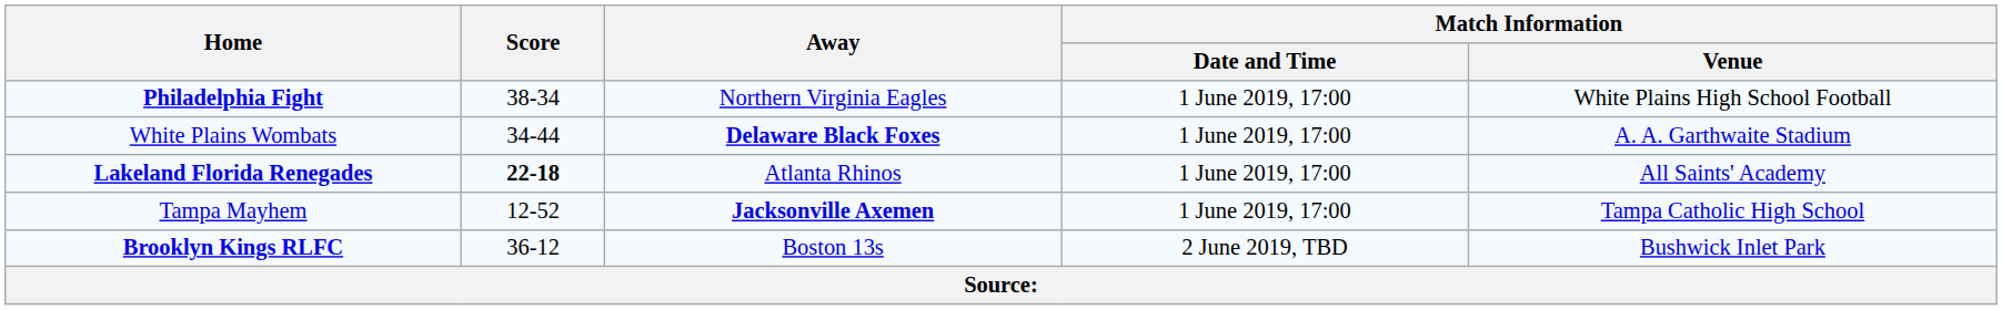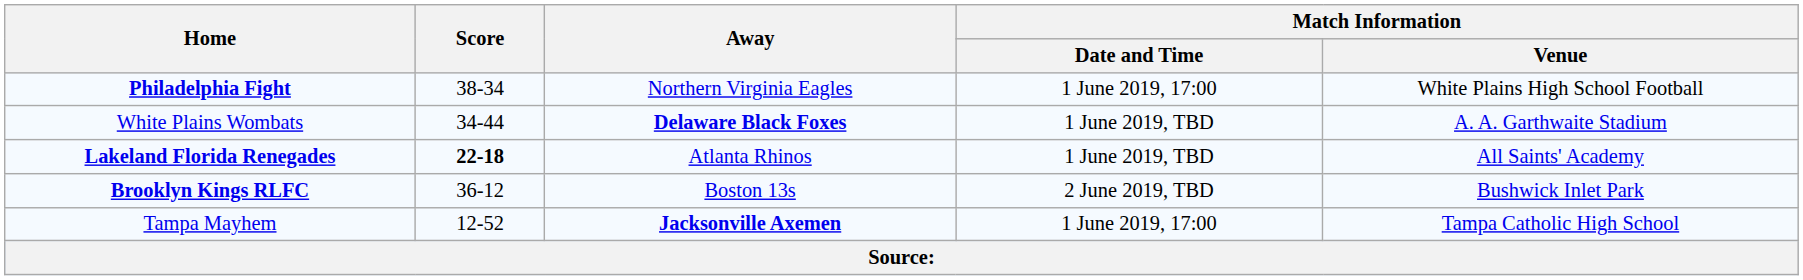 <table class="wikitable" width="100%" style="border-collapse:collapse; font-size:90%; text-align:center;">
 <tr>
 <th rowspan="2" width="19%">Home</th>
 <th rowspan="2" width="6%">Score</th>
 <th rowspan="2" width="19%">Away</th>
 <th colspan="2">Match Information</th>
 </tr>
 <tr bgcolor="#F5FAFF">
 <th width="17%">Date and Time</th>
 <th width="22%">Venue</th>
 </tr>
 <tr bgcolor="#F5FAFF">
 <td><strong><a href='#'>Philadelphia Fight</a></strong></td>
 <td>38-34</td>
 <td><a href='#'>Northern Virginia Eagles</a></td>
 <td>1 June 2019, 17:00</td>
 <td>White Plains High School Football</td>
 </tr>
 <tr bgcolor="#F5FAFF">
 <td><a href='#'>White Plains Wombats</a></td>
 <td>34-44</td>
 <td><strong><a href='#'>Delaware Black Foxes</a></strong></td>
-<td>1 June 2019, 17:00</td>
+<td>1 June 2019, TBD</td>
 <td><a href='#'>A. A. Garthwaite Stadium</a></td>
 </tr>
 <tr bgcolor="#F5FAFF">
 <td><strong><a href='#'>Lakeland Florida Renegades</a></strong></td>
 <td><strong>22-18</strong></td>
 <td><a href='#'>Atlanta Rhinos</a></td>
-<td>1 June 2019, 17:00</td>
+<td>1 June 2019, TBD</td>
 <td><a href='#'>All Saints' Academy</a></td>
+</tr>
+<tr bgcolor="#F5FAFF">
+<td><strong><a href='#'>Brooklyn Kings RLFC</a></strong></td>
+<td>36-12</td>
+<td><a href='#'>Boston 13s</a></td>
+<td>2 June 2019, TBD</td>
+<td><a href='#'>Bushwick Inlet Park</a></td>
 </tr>
 <tr bgcolor="#F5FAFF">
 <td><a href='#'>Tampa Mayhem</a></td>
 <td>12-52</td>
 <td><strong><a href='#'>Jacksonville Axemen</a></strong></td>
 <td>1 June 2019, 17:00</td>
 <td><a href='#'>Tampa Catholic High School</a></td>
 </tr>
-<tr bgcolor="#F5FAFF">
-<td><strong><a href='#'>Brooklyn Kings RLFC</a></strong></td>
-<td>36-12</td>
-<td><a href='#'>Boston 13s</a></td>
-<td>2 June 2019, TBD</td>
-<td><a href='#'>Bushwick Inlet Park</a></td>
-</tr>
 <tr bgcolor="#C1D8FF">
 <th colspan="5">Source:</th>
 </tr>
 </table>
